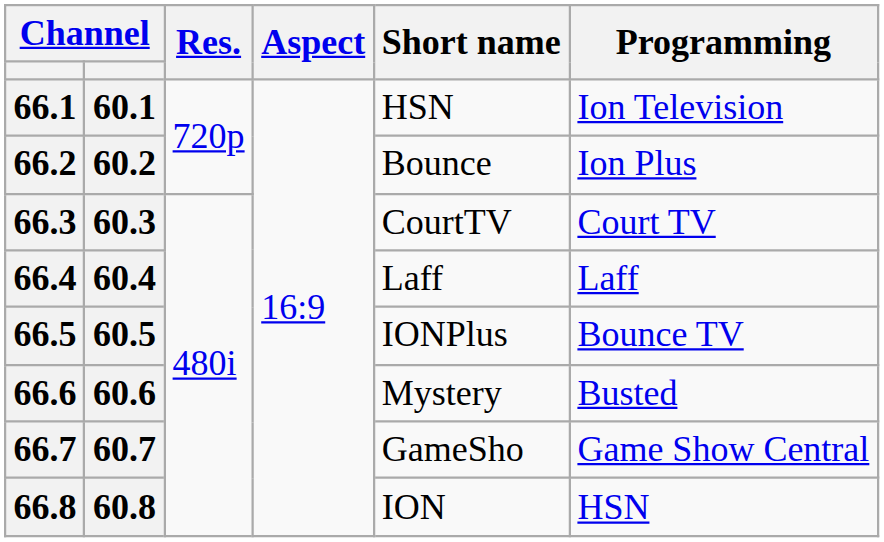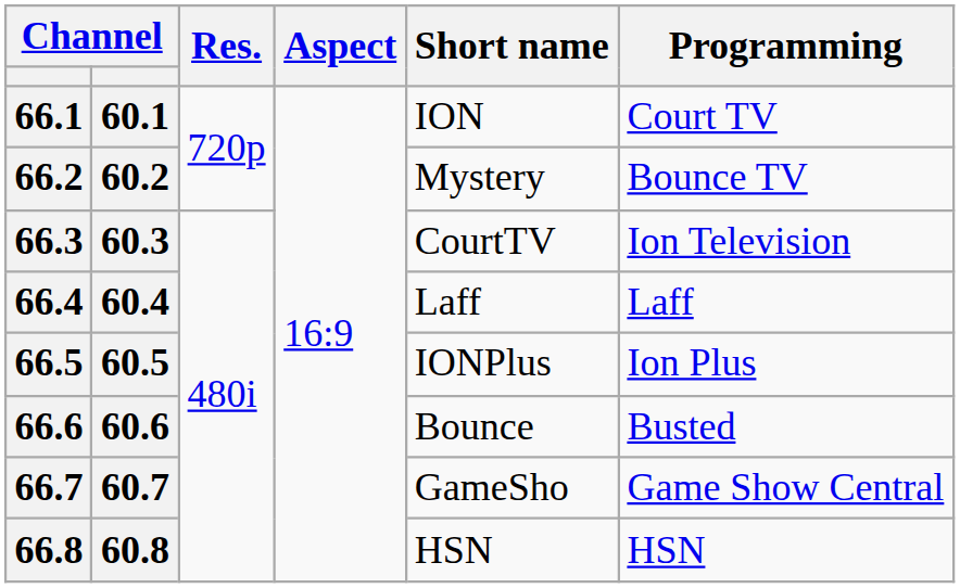 <table class="wikitable">
 <tr>
 <th scope = "col" colspan="2"><a href='#'>Channel</a></th>
 <th scope = "col" rowspan="2"><a href='#'>Res.</a></th>
 <th scope = "col" rowspan="2"><a href='#'>Aspect</a></th>
 <th scope = "col" rowspan="2">Short name</th>
 <th scope = "col" rowspan="2">Programming</th>
 </tr>
 <tr>
 <th scope = "col"></th>
 <th></th>
 </tr>
 <tr>
 <th scope = "row">66.1</th>
 <th>60.1</th>
 <td rowspan=2><a href='#'>720p</a></td>
 <td rowspan=8><a href='#'>16:9</a></td>
-<td>HSN</td>
-<td><a href='#'>Ion Television</a></td>
+<td>ION</td>
+<td><a href='#'>Court TV</a></td>
 </tr>
 <tr>
 <th scope = "row">66.2</th>
 <th>60.2</th>
-<td>Bounce</td>
-<td><a href='#'>Ion Plus</a></td>
+<td>Mystery</td>
+<td><a href='#'>Bounce TV</a></td>
 </tr>
 <tr>
 <th scope = "row">66.3</th>
 <th>60.3</th>
 <td rowspan=6><a href='#'>480i</a></td>
 <td>CourtTV</td>
-<td><a href='#'>Court TV</a></td>
+<td><a href='#'>Ion Television</a></td>
 </tr>
 <tr>
 <th scope = "row">66.4</th>
 <th>60.4</th>
 <td>Laff</td>
 <td><a href='#'>Laff</a></td>
 </tr>
 <tr>
 <th scope = "row">66.5</th>
 <th>60.5</th>
 <td>IONPlus</td>
-<td><a href='#'>Bounce TV</a></td>
+<td><a href='#'>Ion Plus</a></td>
 </tr>
 <tr>
 <th scope = "row">66.6</th>
 <th>60.6</th>
-<td>Mystery</td>
+<td>Bounce</td>
 <td><a href='#'>Busted</a></td>
 </tr>
 <tr>
 <th scope = "row">66.7</th>
 <th>60.7</th>
 <td>GameSho</td>
 <td><a href='#'>Game Show Central</a></td>
 </tr>
 <tr>
 <th scope = "row">66.8</th>
 <th>60.8</th>
-<td>ION</td>
+<td>HSN</td>
 <td><a href='#'>HSN</a></td>
 </tr>
 </table>
